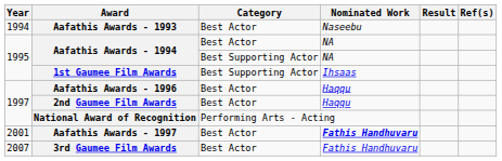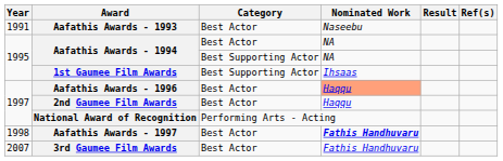 <table class="wikitable">
 <tr>
 <th>Year</th>
 <th>Award</th>
 <th>Category</th>
 <th>Nominated Work</th>
 <th>Result</th>
 <th>Ref(s)</th>
 </tr>
 <tr>
-<td>1994</td>
+<td>1991</td>
 <th>Aafathis Awards - 1993</th>
 <td>Best Actor</td>
 <td><em>Naseebu</em></td>
 <td></td>
 <td></td>
 </tr>
 <tr>
 <td rowspan="3">1995</td>
 <th rowspan="2">Aafathis Awards - 1994</th>
 <td>Best Actor</td>
 <td><em>NA</em></td>
 <td></td>
 <td></td>
 </tr>
 <tr>
 <td>Best Supporting Actor</td>
 <td><em>NA</em></td>
 <td></td>
 <td></td>
 </tr>
 <tr>
 <th scope="row"><a href='#'>1st Gaumee Film Awards</a></th>
 <td>Best Supporting Actor</td>
 <td><em><a href='#'>Ihsaas</a></em></td>
 <td></td>
 <td></td>
 </tr>
 <tr>
 <td rowspan="3">1997</td>
 <th>Aafathis Awards - 1996</th>
 <td>Best Actor</td>
-<td><em><a href='#'>Haqqu</a></em></td>
+<td style="background: lightsalmon;"><em><a href='#'>Haqqu</a></em></td>
 <td></td>
 <td></td>
 </tr>
 <tr>
 <th scope="row">2nd <a href='#'>Gaumee Film Awards</a></th>
 <td>Best Actor</td>
 <td><em><a href='#'>Haqqu</a></em></td>
 <td></td>
 <td></td>
 </tr>
 <tr>
 <th scope="row">National Award of Recognition</th>
 <td colspan="2">Performing Arts - Acting</td>
 <td></td>
 <td></td>
 </tr>
 <tr>
-<td>2001</td>
+<td>1998</td>
 <th scope="row">Aafathis Awards - 1997</th>
 <td>Best Actor</td>
 <td><strong><em><a href='#'>Fathis Handhuvaru</a></em></strong></td>
 <td></td>
 <td style="text-align:center;"></td>
 </tr>
 <tr>
 <td>2007</td>
 <th>3rd <a href='#'>Gaumee Film Awards</a></th>
 <td>Best Actor</td>
 <td><em><a href='#'>Fathis Handhuvaru</a></em></td>
 <td></td>
 <td style="text-align:center;"></td>
 </tr>
 </table>
